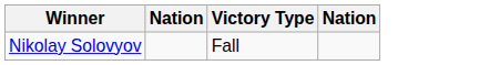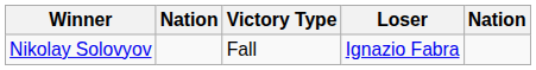 <table class="wikitable sortable" style="text-align:left;">
 <tr>
 <th>Winner</th>
 <th>Nation</th>
 <th>Victory Type</th>
+<th>Loser</th>
 <th>Nation</th>
 </tr>
 <tr>
 <td><a href='#'>Nikolay Solovyov</a></td>
 <td></td>
 <td>Fall</td>
+<td><a href='#'>Ignazio Fabra</a></td>
 <td></td>
 </tr>
 </table>
